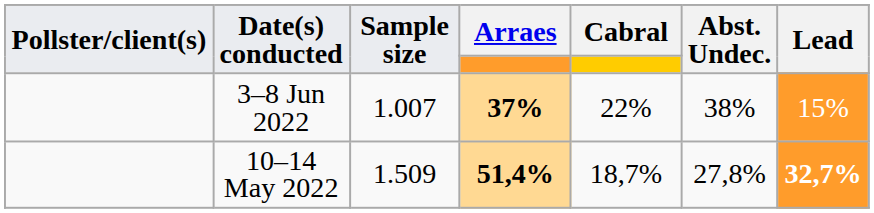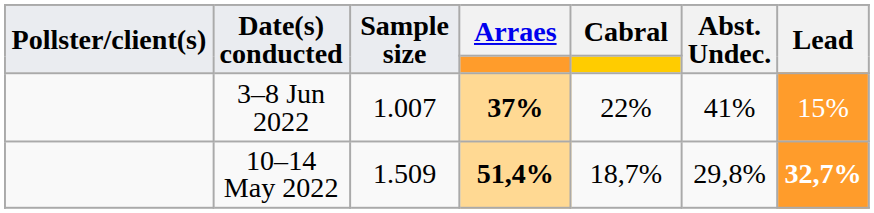 <table class="wikitable sortable" style="text-align:center;font-size:90%;line-height:14px;">
 <tr>
 <td rowspan="2" class="unsortable" style="width:50px;background:#eaecf0;"><strong>Pollster/client(s)</strong></td>
 <td rowspan="2" class="unsortable" style="width:50px;background:#eaecf0;"><strong>Date(s) <br>conducted</strong></td>
 <td rowspan="2" class="unsortable" style="width:50px;background:#eaecf0;"><strong>Sample<br>size</strong></td>
 <th class="unsortable" style="width:50px;"><a href='#'>Arraes</a><br></th>
 <th class="unsortable" style="width:50px;"><strong>Cabral</strong><br></th>
 <th rowspan="2" class="unsortable">Abst.<br>Undec.</th>
 <th rowspan="2" data-sort-type="number">Lead</th>
 </tr>
 <tr>
 <th data-sort-type="number" class="sortable" style="background:#FF9C2B;"></th>
 <th data-sort-type="number" class="sortable" style="background:#ffcc00;"></th>
 </tr>
 <tr>
 <td></td>
 <td>3–8 Jun 2022</td>
 <td>1.007</td>
 <td style="background:#ffd993;"><strong>37%</strong></td>
 <td>22%</td>
-<td>38%</td>
+<td>41%</td>
 <td style="background:#FF9C2B;color:#FFFFFF;">15%</td>
 </tr>
 <tr>
 <td></td>
 <td>10–14 May 2022</td>
 <td>1.509</td>
 <td style="background:#ffd993;"><strong>51,4%</strong></td>
 <td>18,7%</td>
-<td>27,8%</td>
+<td>29,8%</td>
 <td style="background:#FF9C2B;color:#FFFFFF;"><strong>32,7%</strong></td>
 </tr>
 </table>
